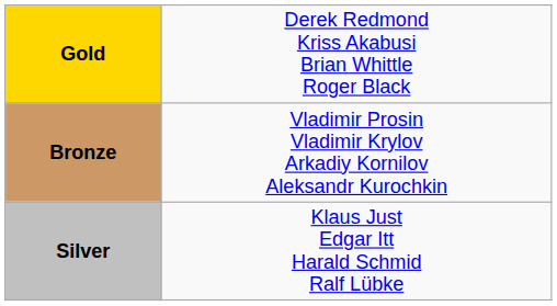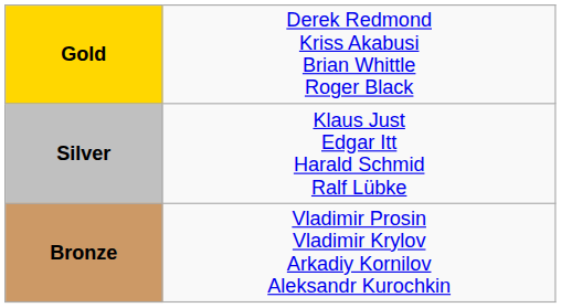 <table class="wikitable" style="text-align:center; " width="35%">
 <tr>
 <td bgcolor="gold"><strong>Gold</strong></td>
 <td><a href='#'>Derek Redmond</a><br><a href='#'>Kriss Akabusi</a><br><a href='#'>Brian Whittle</a><br><a href='#'>Roger Black</a><br><small><em></em></small></td>
 </tr>
 <tr>
+<td bgcolor="silver"><strong>Silver</strong></td>
+<td><a href='#'>Klaus Just</a><br><a href='#'>Edgar Itt</a><br><a href='#'>Harald Schmid</a><br><a href='#'>Ralf Lübke</a><br><small><em></em></small></td>
+</tr>
+<tr>
 <td bgcolor="CC9966"><strong>Bronze</strong></td>
 <td><a href='#'>Vladimir Prosin</a><br><a href='#'>Vladimir Krylov</a><br><a href='#'>Arkadiy Kornilov</a><br><a href='#'>Aleksandr Kurochkin</a><br><small><em></em></small></td>
 </tr>
-<tr>
-<td bgcolor="silver"><strong>Silver</strong></td>
-<td><a href='#'>Klaus Just</a><br><a href='#'>Edgar Itt</a><br><a href='#'>Harald Schmid</a><br><a href='#'>Ralf Lübke</a><br><small><em></em></small></td>
-</tr>
 </table>
